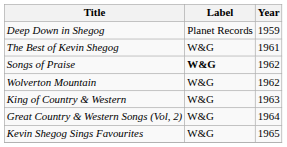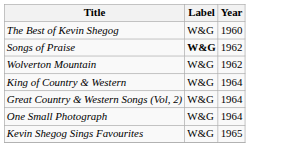 <table class="wikitable">
 <tr>
 <th>Title</th>
 <th>Label</th>
 <th>Year</th>
 </tr>
 <tr>
-<td><em>Deep Down in Shegog</em></td>
-<td>Planet Records</td>
-<td>1959</td>
-</tr>
-<tr>
 <td><em>The Best of Kevin Shegog</em> </td>
 <td>W&G</td>
-<td>1961</td>
+<td>1960</td>
 </tr>
 <tr>
 <td><em>Songs of Praise</em></td>
 <td><strong>W&G</strong></td>
 <td>1962</td>
 </tr>
 <tr>
 <td><em>Wolverton Mountain</em></td>
 <td>W&G</td>
 <td>1962</td>
 </tr>
 <tr>
 <td><em>King of Country & Western</em></td>
 <td>W&G</td>
-<td>1963</td>
+<td>1964</td>
 </tr>
 <tr>
 <td><em>Great Country & Western Songs (Vol, 2)</em></td>
+<td>W&G</td>
+<td>1964</td>
+</tr>
+<tr>
+<td><em>One Small Photograph</em> </td>
 <td>W&G</td>
 <td>1964</td>
 </tr>
 <tr>
 <td><em>Kevin Shegog Sings Favourites</em></td>
 <td>W&G</td>
 <td>1965</td>
 </tr>
 <tr>
 </tr>
 </table>
